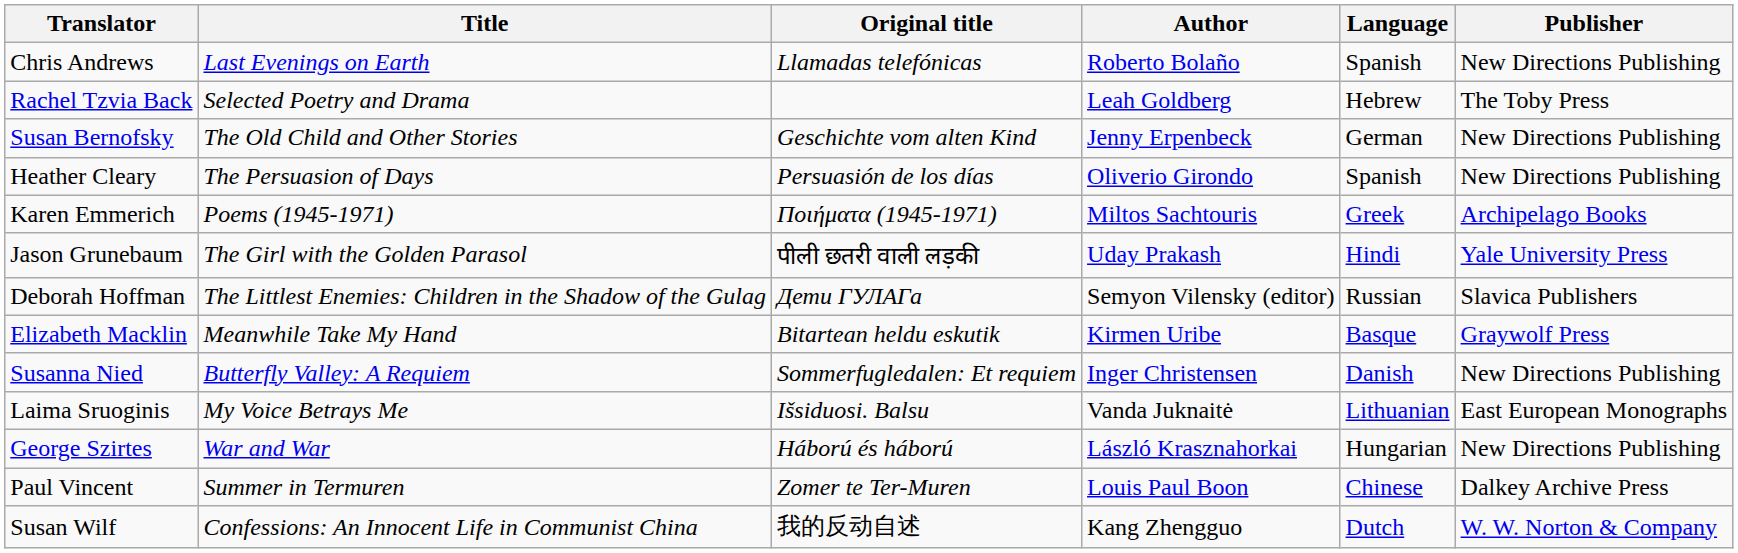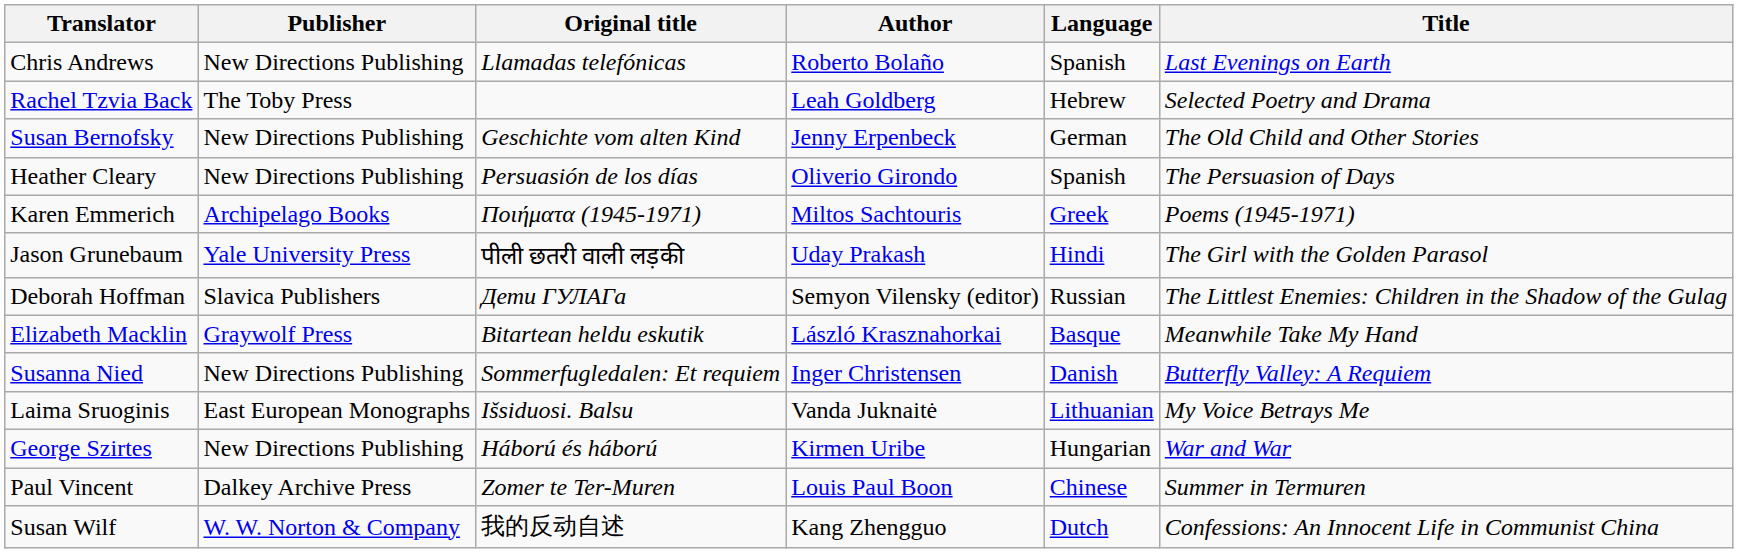 <table class="wikitable sortable">
 <tr>
 <th>Translator</th>
-<th>Title</th>
+<th>Publisher</th>
 <th>Original title</th>
 <th>Author</th>
 <th>Language</th>
-<th>Publisher</th>
+<th>Title</th>
 </tr>
 <tr>
 <td>Chris Andrews</td>
-<td><em><a href='#'>Last Evenings on Earth</a></em></td>
+<td>New Directions Publishing</td>
 <td><em>Llamadas telefónicas</em></td>
 <td> <a href='#'>Roberto Bolaño</a></td>
 <td>Spanish</td>
-<td>New Directions Publishing</td>
+<td><em><a href='#'>Last Evenings on Earth</a></em></td>
 </tr>
 <tr>
 <td><a href='#'>Rachel Tzvia Back</a></td>
-<td><em>Selected Poetry and Drama</em></td>
+<td>The Toby Press</td>
 <td></td>
 <td> <a href='#'>Leah Goldberg</a></td>
 <td>Hebrew</td>
-<td>The Toby Press</td>
+<td><em>Selected Poetry and Drama</em></td>
 </tr>
 <tr>
 <td><a href='#'>Susan Bernofsky</a></td>
-<td><em>The Old Child and Other Stories</em></td>
+<td>New Directions Publishing</td>
 <td><em>Geschichte vom alten Kind</em></td>
 <td> <a href='#'>Jenny Erpenbeck</a></td>
 <td>German</td>
-<td>New Directions Publishing</td>
+<td><em>The Old Child and Other Stories</em></td>
 </tr>
 <tr>
 <td>Heather Cleary</td>
-<td><em>The Persuasion of Days</em></td>
+<td>New Directions Publishing</td>
 <td><em>Persuasión de los días</em></td>
 <td> <a href='#'>Oliverio Girondo</a></td>
 <td>Spanish</td>
-<td>New Directions Publishing</td>
+<td><em>The Persuasion of Days</em></td>
 </tr>
 <tr>
 <td>Karen Emmerich</td>
-<td><em>Poems (1945-1971)</em></td>
+<td><a href='#'>Archipelago Books</a></td>
 <td><em>Ποιήματα (1945-1971)</em></td>
 <td> <a href='#'>Miltos Sachtouris</a></td>
 <td><a href='#'>Greek</a></td>
-<td><a href='#'>Archipelago Books</a></td>
+<td><em>Poems (1945-1971)</em></td>
 </tr>
 <tr>
 <td>Jason Grunebaum</td>
-<td><em>The Girl with the Golden Parasol</em></td>
+<td><a href='#'>Yale University Press</a></td>
 <td>पीली छतरी वाली लड़की</td>
 <td> <a href='#'>Uday Prakash</a></td>
 <td><a href='#'>Hindi</a></td>
-<td><a href='#'>Yale University Press</a></td>
+<td><em>The Girl with the Golden Parasol</em></td>
 </tr>
 <tr>
 <td>Deborah Hoffman</td>
-<td><em>The Littlest Enemies: Children in the Shadow of the Gulag</em></td>
+<td>Slavica Publishers</td>
 <td><em>Дети ГУЛАГа</em></td>
 <td> Semyon Vilensky (editor)</td>
 <td>Russian</td>
-<td>Slavica Publishers</td>
+<td><em>The Littlest Enemies: Children in the Shadow of the Gulag</em></td>
 </tr>
 <tr>
 <td><a href='#'>Elizabeth Macklin</a></td>
+<td><a href='#'>Graywolf Press</a></td>
+<td><em>Bitartean heldu eskutik</em></td>
+<td> <a href='#'>László Krasznahorkai</a></td>
+<td><a href='#'>Basque</a></td>
 <td><em>Meanwhile Take My Hand</em></td>
-<td><em>Bitartean heldu eskutik</em></td>
-<td> <a href='#'>Kirmen Uribe</a></td>
-<td><a href='#'>Basque</a></td>
-<td><a href='#'>Graywolf Press</a></td>
 </tr>
 <tr>
 <td><a href='#'>Susanna Nied</a></td>
-<td><em><a href='#'>Butterfly Valley: A Requiem</a></em></td>
+<td>New Directions Publishing</td>
 <td><em>Sommerfugledalen: Et requiem</em></td>
 <td> <a href='#'>Inger Christensen</a></td>
 <td><a href='#'>Danish</a></td>
-<td>New Directions Publishing</td>
+<td><em><a href='#'>Butterfly Valley: A Requiem</a></em></td>
 </tr>
 <tr>
 <td>Laima Sruoginis</td>
-<td><em>My Voice Betrays Me</em></td>
+<td>East European Monographs</td>
 <td><em>Išsiduosi. Balsu</em></td>
 <td> Vanda Juknaitė</td>
 <td><a href='#'>Lithuanian</a></td>
-<td>East European Monographs</td>
+<td><em>My Voice Betrays Me</em></td>
 </tr>
 <tr>
 <td><a href='#'>George Szirtes</a></td>
+<td>New Directions Publishing</td>
+<td><em>Háború és háború</em></td>
+<td> <a href='#'>Kirmen Uribe</a></td>
+<td>Hungarian</td>
 <td><em><a href='#'>War and War</a></em></td>
-<td><em>Háború és háború</em></td>
-<td> <a href='#'>László Krasznahorkai</a></td>
-<td>Hungarian</td>
-<td>New Directions Publishing</td>
 </tr>
 <tr>
 <td>Paul Vincent</td>
-<td><em>Summer in Termuren</em></td>
+<td>Dalkey Archive Press</td>
 <td><em>Zomer te Ter-Muren</em></td>
 <td> <a href='#'>Louis Paul Boon</a></td>
 <td><a href='#'>Chinese</a></td>
-<td>Dalkey Archive Press</td>
+<td><em>Summer in Termuren</em></td>
 </tr>
 <tr>
 <td>Susan Wilf</td>
-<td><em>Confessions: An Innocent Life in Communist China</em></td>
+<td><a href='#'>W. W. Norton & Company</a></td>
 <td>我的反动自述</td>
 <td> Kang Zhengguo</td>
 <td><a href='#'>Dutch</a></td>
-<td><a href='#'>W. W. Norton & Company</a></td>
+<td><em>Confessions: An Innocent Life in Communist China</em></td>
 </tr>
 </table>
